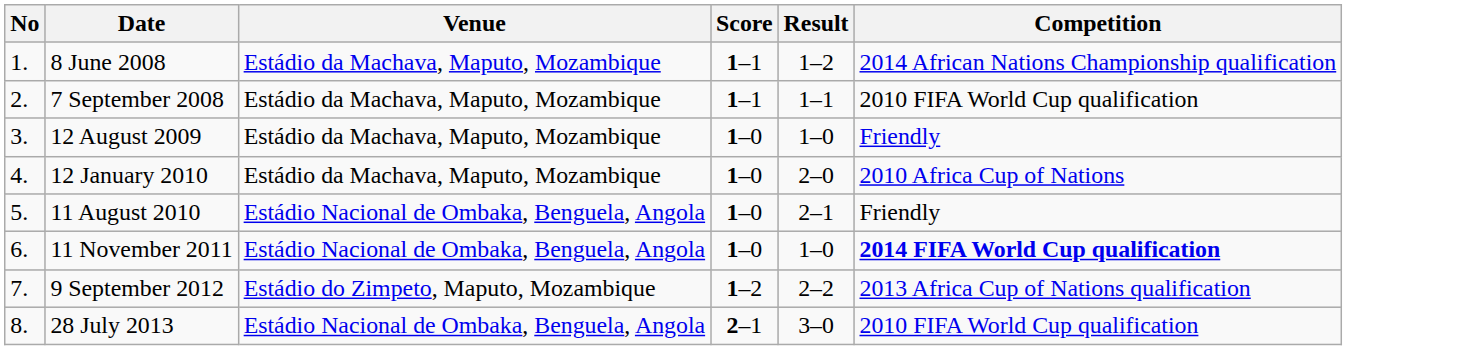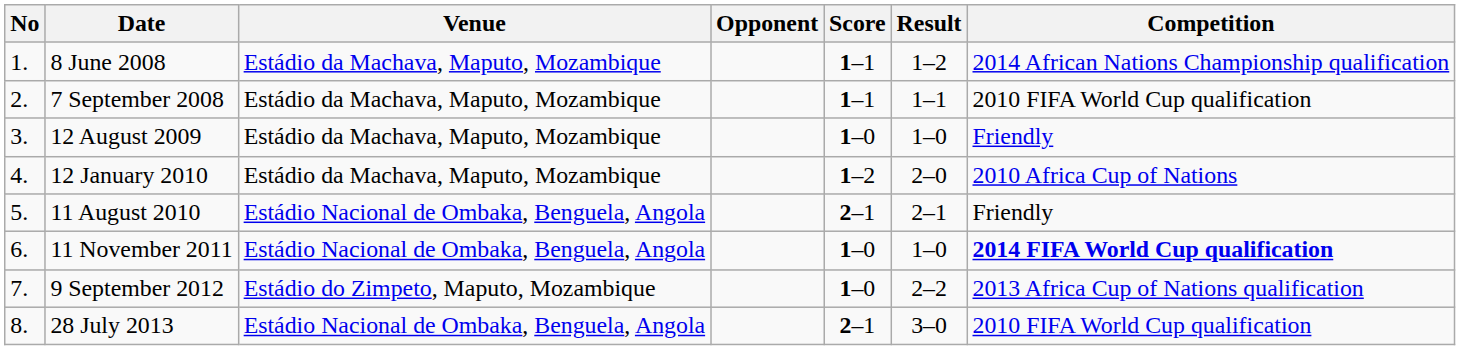 <table class="wikitable" style="font-size:100%;">
 <tr>
 <th>No</th>
 <th>Date</th>
 <th>Venue</th>
+<th>Opponent</th>
 <th>Score</th>
 <th>Result</th>
 <th>Competition</th>
 </tr>
 <tr>
 <td>1.</td>
 <td>8 June 2008</td>
 <td><a href='#'>Estádio da Machava</a>, <a href='#'>Maputo</a>, <a href='#'>Mozambique</a></td>
+<td></td>
 <td align=center><strong>1</strong>–1</td>
 <td align=center>1–2</td>
 <td><a href='#'>2014 African Nations Championship qualification</a></td>
 </tr>
 <tr>
 <td>2.</td>
 <td>7 September 2008</td>
 <td>Estádio da Machava, Maputo, Mozambique</td>
+<td></td>
 <td align=center><strong>1</strong>–1</td>
 <td align=center>1–1</td>
 <td>2010 FIFA World Cup qualification</td>
 </tr>
 <tr>
 <td>3.</td>
 <td>12 August 2009</td>
 <td>Estádio da Machava, Maputo, Mozambique</td>
+<td></td>
 <td align=center><strong>1</strong>–0</td>
 <td align=center>1–0</td>
 <td><a href='#'>Friendly</a></td>
 </tr>
 <tr>
 <td>4.</td>
 <td>12 January 2010</td>
 <td>Estádio da Machava, Maputo, Mozambique</td>
-<td align=center><strong>1</strong>–0</td>
+<td></td>
+<td align=center><strong>1</strong>–2</td>
 <td align=center>2–0</td>
 <td><a href='#'>2010 Africa Cup of Nations</a></td>
 </tr>
 <tr>
 <td>5.</td>
 <td>11 August 2010</td>
 <td><a href='#'>Estádio Nacional de Ombaka</a>, <a href='#'>Benguela</a>, <a href='#'>Angola</a></td>
-<td align=center><strong>1</strong>–0</td>
+<td></td>
+<td align=center><strong>2</strong>–1</td>
 <td align=center>2–1</td>
 <td>Friendly</td>
 </tr>
 <tr>
 <td>6.</td>
 <td>11 November 2011</td>
 <td><a href='#'>Estádio Nacional de Ombaka</a>, <a href='#'>Benguela</a>, <a href='#'>Angola</a></td>
+<td></td>
 <td align=center><strong>1</strong>–0</td>
 <td align=center>1–0</td>
 <td><strong><a href='#'>2014 FIFA World Cup qualification</a></strong></td>
 </tr>
 <tr>
 <td>7.</td>
 <td>9 September 2012</td>
 <td><a href='#'>Estádio do Zimpeto</a>, Maputo, Mozambique</td>
-<td align=center><strong>1</strong>–2</td>
+<td></td>
+<td align=center><strong>1</strong>–0</td>
 <td align=center>2–2</td>
 <td><a href='#'>2013 Africa Cup of Nations qualification</a></td>
 </tr>
 <tr>
 <td>8.</td>
 <td>28 July 2013</td>
 <td><a href='#'>Estádio Nacional de Ombaka</a>, <a href='#'>Benguela</a>, <a href='#'>Angola</a></td>
+<td></td>
 <td align=center><strong>2</strong>–1</td>
 <td align=center>3–0</td>
 <td><a href='#'>2010 FIFA World Cup qualification</a></td>
 </tr>
 </table>
